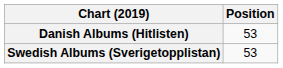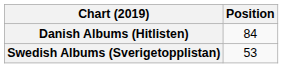 <table class="wikitable sortable plainrowheaders" style="text-align:center">
 <tr>
 <th scope="col">Chart (2019)</th>
 <th scope="col">Position</th>
 </tr>
 <tr>
 <th scope="row">Danish Albums (Hitlisten)</th>
-<td>53</td>
+<td>84</td>
 </tr>
 <tr>
 <th scope="row">Swedish Albums (Sverigetopplistan)</th>
 <td>53</td>
 </tr>
 </table>
